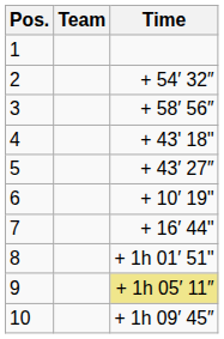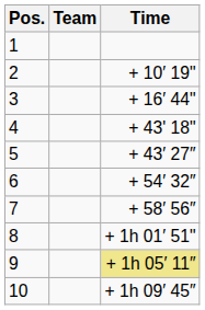 <table class="wikitable">
 <tr>
 <th>Pos.</th>
 <th>Team</th>
 <th>Time</th>
 </tr>
 <tr>
 <td>1</td>
 <td> </td>
 <td align=right></td>
 </tr>
 <tr>
 <td>2</td>
 <td> </td>
-<td align=right>+ 54′ 32″</td>
+<td align=right>+ 10′ 19"</td>
 </tr>
 <tr>
 <td>3</td>
 <td> </td>
-<td align=right>+ 58′ 56″</td>
+<td align=right>+ 16′ 44"</td>
 </tr>
 <tr>
 <td>4</td>
 <td></td>
 <td align=right>+ 43' 18"</td>
 </tr>
 <tr>
 <td>5</td>
 <td> </td>
 <td align=right>+ 43′ 27″</td>
 </tr>
 <tr>
 <td>6</td>
 <td> </td>
-<td align=right>+ 10′ 19"</td>
+<td align=right>+ 54′ 32″</td>
 </tr>
 <tr>
 <td>7</td>
 <td> </td>
-<td align=right>+ 16′ 44"</td>
+<td align=right>+ 58′ 56″</td>
 </tr>
 <tr>
 <td>8</td>
 <td> </td>
 <td align=right>+ 1h 01′ 51"</td>
 </tr>
 <tr>
 <td>9</td>
 <td> </td>
 <td align=right style="background: khaki;">+ 1h 05′ 11″</td>
 </tr>
 <tr>
 <td>10</td>
 <td> </td>
 <td align=right>+ 1h 09′ 45″</td>
 </tr>
 </table>
